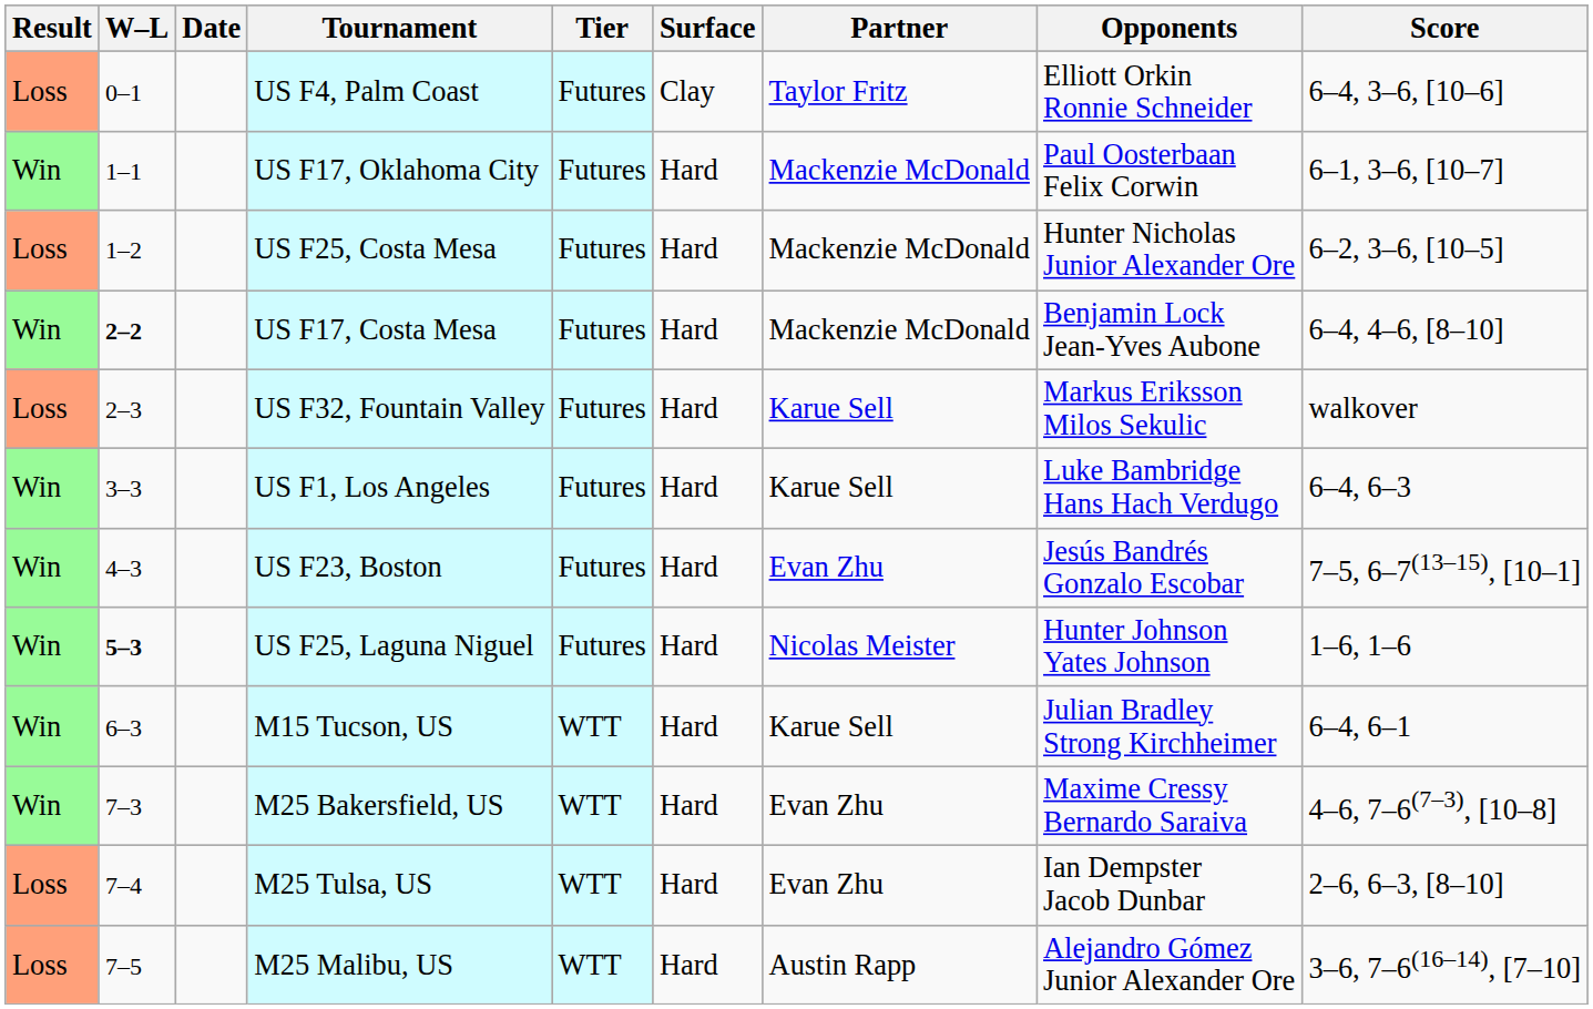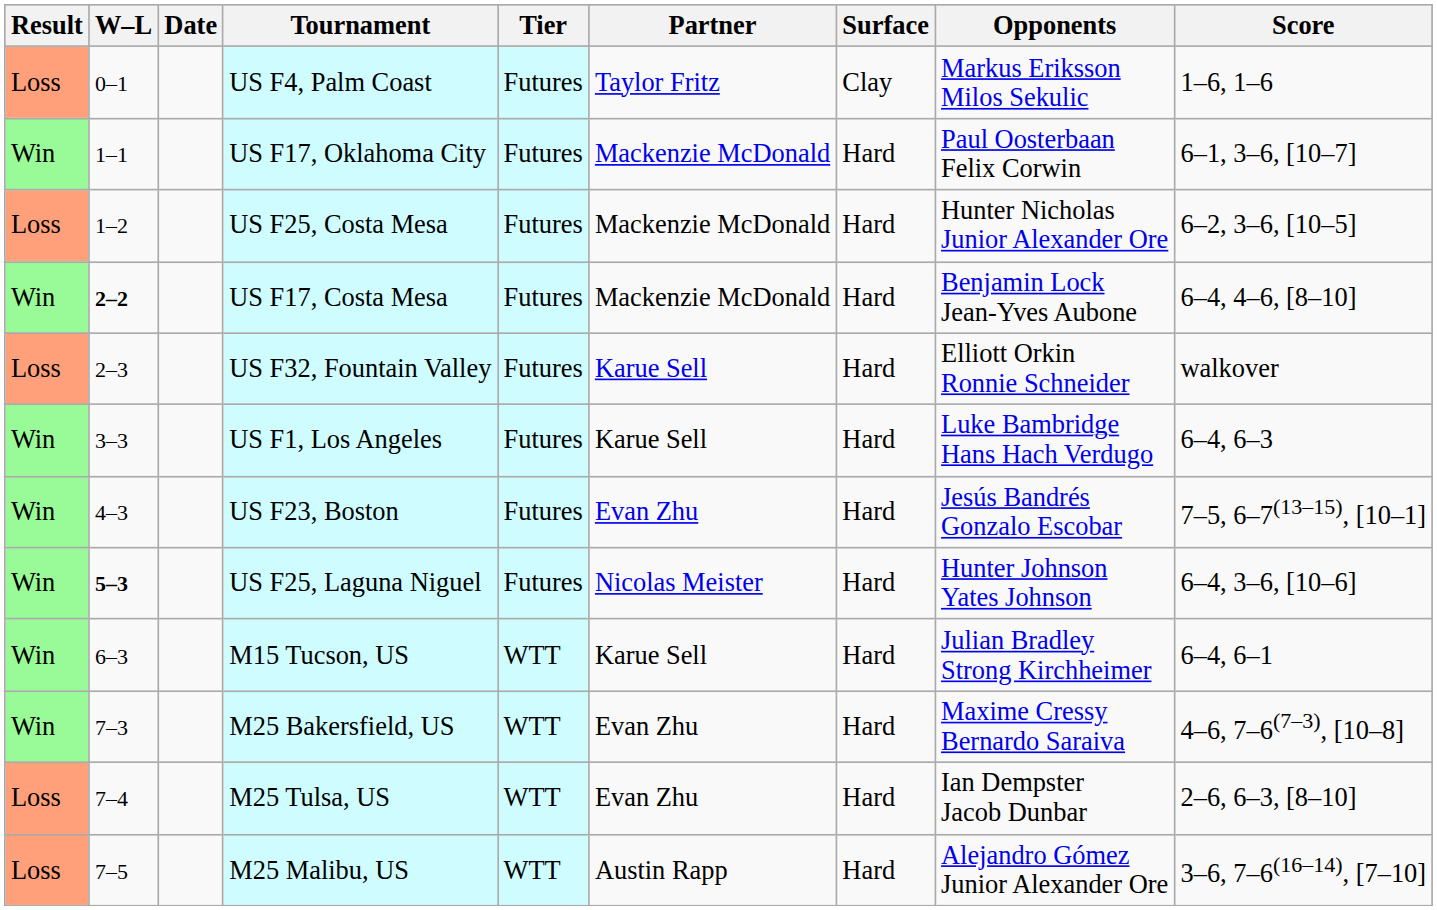 <table class="sortable wikitable nowrap">
 <tr>
 <th>Result</th>
 <th class="unsortable">W–L</th>
 <th>Date</th>
 <th>Tournament</th>
 <th>Tier</th>
+<th>Partner</th>
 <th>Surface</th>
-<th>Partner</th>
 <th>Opponents</th>
 <th class="unsortable">Score</th>
 </tr>
 <tr>
 <td bgcolor=FFA07A>Loss</td>
 <td><small>0–1</small></td>
 <td></td>
 <td style="background:#cffcff;">US F4, Palm Coast</td>
 <td style="background:#cffcff;">Futures</td>
+<td> <a href='#'>Taylor Fritz</a></td>
 <td>Clay</td>
-<td> <a href='#'>Taylor Fritz</a></td>
-<td> Elliott Orkin <br>  <a href='#'>Ronnie Schneider</a></td>
-<td>6–4, 3–6, [10–6]</td>
+<td> <a href='#'>Markus Eriksson</a> <br>  <a href='#'>Milos Sekulic</a></td>
+<td>1–6, 1–6</td>
 </tr>
 <tr>
 <td bgcolor=98FB98>Win</td>
 <td><small>1–1</small></td>
 <td></td>
 <td style="background:#cffcff;">US F17, Oklahoma City</td>
 <td style="background:#cffcff;">Futures</td>
+<td> <a href='#'>Mackenzie McDonald</a></td>
 <td>Hard</td>
-<td> <a href='#'>Mackenzie McDonald</a></td>
 <td> <a href='#'>Paul Oosterbaan</a> <br>  Felix Corwin</td>
 <td>6–1, 3–6, [10–7]</td>
 </tr>
 <tr>
 <td bgcolor=FFA07A>Loss</td>
 <td><small>1–2</small></td>
 <td></td>
 <td style="background:#cffcff;">US F25, Costa Mesa</td>
 <td style="background:#cffcff;">Futures</td>
+<td> Mackenzie McDonald</td>
 <td>Hard</td>
-<td> Mackenzie McDonald</td>
 <td> Hunter Nicholas <br>  <a href='#'>Junior Alexander Ore</a></td>
 <td>6–2, 3–6, [10–5]</td>
 </tr>
 <tr>
 <td bgcolor=98FB98>Win</td>
 <td><strong><small>2–2</small></strong></td>
 <td></td>
 <td style="background:#cffcff;">US F17, Costa Mesa</td>
 <td style="background:#cffcff;">Futures</td>
+<td> Mackenzie McDonald</td>
 <td>Hard</td>
-<td> Mackenzie McDonald</td>
 <td> <a href='#'>Benjamin Lock</a> <br>  Jean-Yves Aubone</td>
 <td>6–4, 4–6, [8–10]</td>
 </tr>
 <tr>
 <td bgcolor=FFA07A>Loss</td>
 <td><small>2–3</small></td>
 <td></td>
 <td style="background:#cffcff;">US F32, Fountain Valley</td>
 <td style="background:#cffcff;">Futures</td>
+<td> <a href='#'>Karue Sell</a></td>
 <td>Hard</td>
-<td> <a href='#'>Karue Sell</a></td>
-<td> <a href='#'>Markus Eriksson</a> <br>  <a href='#'>Milos Sekulic</a></td>
+<td> Elliott Orkin <br>  <a href='#'>Ronnie Schneider</a></td>
 <td>walkover</td>
 </tr>
 <tr>
 <td bgcolor=98FB98>Win</td>
 <td><small>3–3</small></td>
 <td></td>
 <td style="background:#cffcff;">US F1, Los Angeles</td>
 <td style="background:#cffcff;">Futures</td>
+<td> Karue Sell</td>
 <td>Hard</td>
-<td> Karue Sell</td>
 <td> <a href='#'>Luke Bambridge</a> <br>  <a href='#'>Hans Hach Verdugo</a></td>
 <td>6–4, 6–3</td>
 </tr>
 <tr>
 <td bgcolor=98FB98>Win</td>
 <td><small>4–3</small></td>
 <td></td>
 <td style="background:#cffcff;">US F23, Boston</td>
 <td style="background:#cffcff;">Futures</td>
+<td> <a href='#'>Evan Zhu</a></td>
 <td>Hard</td>
-<td> <a href='#'>Evan Zhu</a></td>
 <td> <a href='#'>Jesús Bandrés</a> <br>  <a href='#'>Gonzalo Escobar</a></td>
 <td>7–5, 6–7<sup>(13–15)</sup>, [10–1]</td>
 </tr>
 <tr>
 <td bgcolor=98FB98>Win</td>
 <td><strong><small>5–3</small></strong></td>
 <td></td>
 <td style="background:#cffcff;">US F25, Laguna Niguel</td>
 <td style="background:#cffcff;">Futures</td>
+<td> <a href='#'>Nicolas Meister</a></td>
 <td>Hard</td>
-<td> <a href='#'>Nicolas Meister</a></td>
 <td> <a href='#'>Hunter Johnson</a> <br>  <a href='#'>Yates Johnson</a></td>
-<td>1–6, 1–6</td>
+<td>6–4, 3–6, [10–6]</td>
 </tr>
 <tr>
 <td bgcolor=98FB98>Win</td>
 <td><small>6–3</small></td>
 <td></td>
 <td style="background:#cffcff;">M15 Tucson, US</td>
 <td style="background:#cffcff;">WTT</td>
+<td> Karue Sell</td>
 <td>Hard</td>
-<td> Karue Sell</td>
 <td> <a href='#'>Julian Bradley</a> <br>  <a href='#'>Strong Kirchheimer</a></td>
 <td>6–4, 6–1</td>
 </tr>
 <tr>
 <td bgcolor=98FB98>Win</td>
 <td><small>7–3</small></td>
 <td></td>
 <td style="background:#cffcff;">M25 Bakersfield, US</td>
 <td style="background:#cffcff;">WTT</td>
+<td> Evan Zhu</td>
 <td>Hard</td>
-<td> Evan Zhu</td>
 <td> <a href='#'>Maxime Cressy</a> <br>  <a href='#'>Bernardo Saraiva</a></td>
 <td>4–6, 7–6<sup>(7–3)</sup>, [10–8]</td>
 </tr>
 <tr>
 <td bgcolor=FFA07A>Loss</td>
 <td><small>7–4</small></td>
 <td></td>
 <td style="background:#cffcff;">M25 Tulsa, US</td>
 <td style="background:#cffcff;">WTT</td>
+<td> Evan Zhu</td>
 <td>Hard</td>
-<td> Evan Zhu</td>
 <td> Ian Dempster <br>  Jacob Dunbar</td>
 <td>2–6, 6–3, [8–10]</td>
 </tr>
 <tr>
 <td bgcolor=FFA07A>Loss</td>
 <td><small>7–5</small></td>
 <td></td>
 <td style="background:#cffcff;">M25 Malibu, US</td>
 <td style="background:#cffcff;">WTT</td>
+<td> Austin Rapp</td>
 <td>Hard</td>
-<td> Austin Rapp</td>
 <td> <a href='#'>Alejandro Gómez</a> <br>  Junior Alexander Ore</td>
 <td>3–6, 7–6<sup>(16–14)</sup>, [7–10]</td>
 </tr>
 </table>
